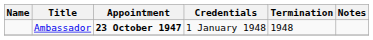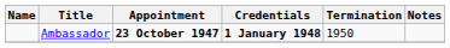 <table class="wikitable">
 <tr valign="middle">
 <th>Name</th>
 <th>Title</th>
 <th>Appointment</th>
 <th>Credentials</th>
 <th>Termination</th>
 <th>Notes</th>
 </tr>
 <tr>
 <td></td>
 <td><a href='#'>Ambassador</a></td>
 <td><strong>23 October 1947</strong></td>
-<td>1 January 1948</td>
-<td>1948</td>
+<td><strong>1 January 1948</strong></td>
+<td>1950</td>
 <td></td>
 </tr>
 <tr>
 </tr>
 </table>
